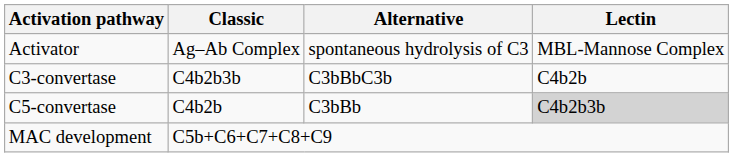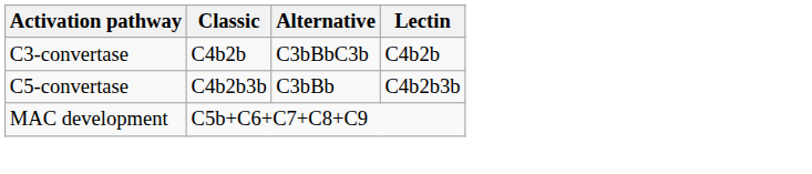 <table class="wikitable">
 <tr>
 <th>Activation pathway</th>
 <th>Classic</th>
 <th>Alternative</th>
 <th>Lectin</th>
 </tr>
 <tr>
-<td>Activator</td>
-<td>Ag–Ab Complex</td>
-<td>spontaneous hydrolysis of C3</td>
-<td>MBL-Mannose Complex</td>
-</tr>
-<tr>
 <td>C3-convertase</td>
-<td>C4b2b3b</td>
+<td>C4b2b</td>
 <td>C3bBbC3b</td>
 <td>C4b2b</td>
 </tr>
 <tr>
 <td>C5-convertase</td>
-<td>C4b2b</td>
+<td>C4b2b3b</td>
 <td>C3bBb</td>
-<td style="background: lightgrey;">C4b2b3b</td>
+<td>C4b2b3b</td>
 </tr>
 <tr>
 <td>MAC development</td>
 <td colspan="3">C5b+C6+C7+C8+C9</td>
 </tr>
 </table>
